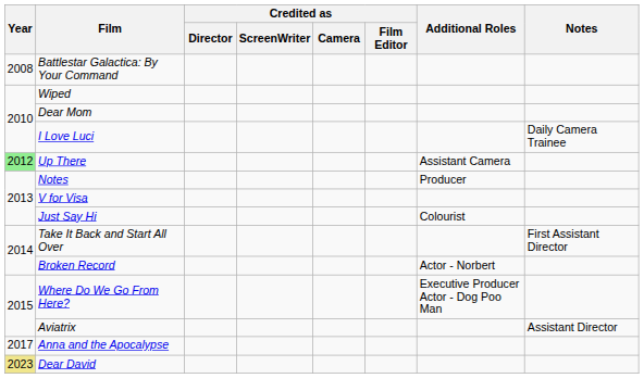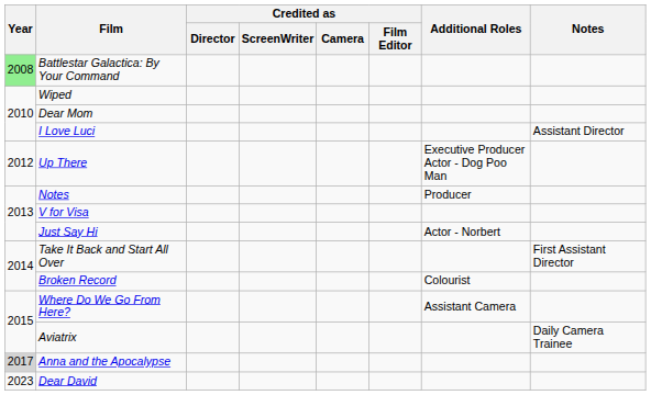 <table class="wikitable sortable" style="margin-right: 0;">
 <tr>
 <th rowspan="2" style="width:33px;">Year</th>
 <th rowspan="2" style="width:200px;">Film</th>
 <th colspan="4">Credited as</th>
 <th rowspan="2">Additional Roles</th>
 <th rowspan="2">Notes</th>
 </tr>
 <tr>
 <th style="width:65px;">Director</th>
 <th style="width:65px;">ScreenWriter</th>
 <th style="width:65px;">Camera</th>
 <th style="width:65px;">Film Editor</th>
 </tr>
 <tr>
-<td>2008</td>
+<td style="background: lightgreen;">2008</td>
 <td style="text-align:left"><em>Battlestar Galactica: By Your Command</em></td>
 <td></td>
 <td></td>
 <td></td>
 <td></td>
 <td></td>
 <td></td>
 </tr>
 <tr>
 <td rowspan="3">2010</td>
 <td style="text-align:left"><em>Wiped</em></td>
 <td></td>
 <td></td>
 <td></td>
 <td></td>
 <td></td>
 <td></td>
 </tr>
 <tr>
 <td style="text-align:left"><em>Dear Mom</em></td>
 <td></td>
 <td></td>
 <td></td>
 <td></td>
 <td></td>
 <td></td>
 </tr>
 <tr>
 <td style="text-align:left"><em><a href='#'>I Love Luci</a></em></td>
 <td></td>
 <td></td>
 <td></td>
 <td></td>
 <td></td>
-<td>Daily Camera Trainee</td>
+<td>Assistant Director</td>
 </tr>
 <tr>
-<td style="background: lightgreen;">2012</td>
+<td>2012</td>
 <td style="text-align:left"><em><a href='#'>Up There</a></em></td>
 <td></td>
 <td></td>
 <td></td>
 <td></td>
-<td>Assistant Camera</td>
+<td>Executive Producer<br>Actor - Dog Poo Man</td>
 <td></td>
 </tr>
 <tr>
 <td rowspan="3">2013</td>
 <td style="text-align:left"><em><a href='#'>Notes</a></em></td>
 <td></td>
 <td></td>
 <td></td>
 <td></td>
 <td>Producer</td>
 <td></td>
 </tr>
 <tr>
 <td style="text-align:left"><em><a href='#'>V for Visa</a></em></td>
 <td></td>
 <td></td>
 <td></td>
 <td></td>
 <td></td>
 <td></td>
 </tr>
 <tr>
 <td style="text-align:left"><em><a href='#'>Just Say Hi</a></em></td>
 <td></td>
 <td></td>
 <td></td>
 <td></td>
-<td>Colourist</td>
+<td>Actor - Norbert</td>
 <td></td>
 </tr>
 <tr>
 <td rowspan="2">2014</td>
 <td style="text-align:left"><em>Take It Back and Start All Over</em></td>
 <td></td>
 <td></td>
 <td></td>
 <td></td>
 <td></td>
 <td>First Assistant Director</td>
 </tr>
 <tr>
 <td style="text-align:left"><em><a href='#'>Broken Record</a></em></td>
 <td></td>
 <td></td>
 <td></td>
 <td></td>
-<td>Actor - Norbert</td>
+<td>Colourist</td>
 <td></td>
 </tr>
 <tr>
 <td rowspan="2">2015</td>
 <td style="text-align:left"><em><a href='#'>Where Do We Go From Here?</a></em></td>
 <td></td>
 <td></td>
 <td></td>
 <td></td>
-<td>Executive Producer<br>Actor - Dog Poo Man</td>
+<td>Assistant Camera</td>
 <td></td>
 </tr>
 <tr>
 <td style="text-align:left"><em>Aviatrix</em></td>
 <td></td>
 <td></td>
 <td></td>
 <td></td>
 <td></td>
-<td>Assistant Director</td>
+<td>Daily Camera Trainee</td>
 </tr>
 <tr>
-<td>2017</td>
+<td style="background: lightgrey;">2017</td>
 <td style="text-align:left"><em><a href='#'>Anna and the Apocalypse</a></em></td>
 <td></td>
 <td></td>
 <td></td>
 <td></td>
 <td></td>
 <td></td>
 </tr>
 <tr>
-<td style="background: khaki;">2023</td>
+<td>2023</td>
 <td style="text-align:left"><em><a href='#'>Dear David</a></em></td>
 <td></td>
 <td></td>
 <td></td>
 <td></td>
 <td></td>
 <td></td>
 </tr>
 </table>
